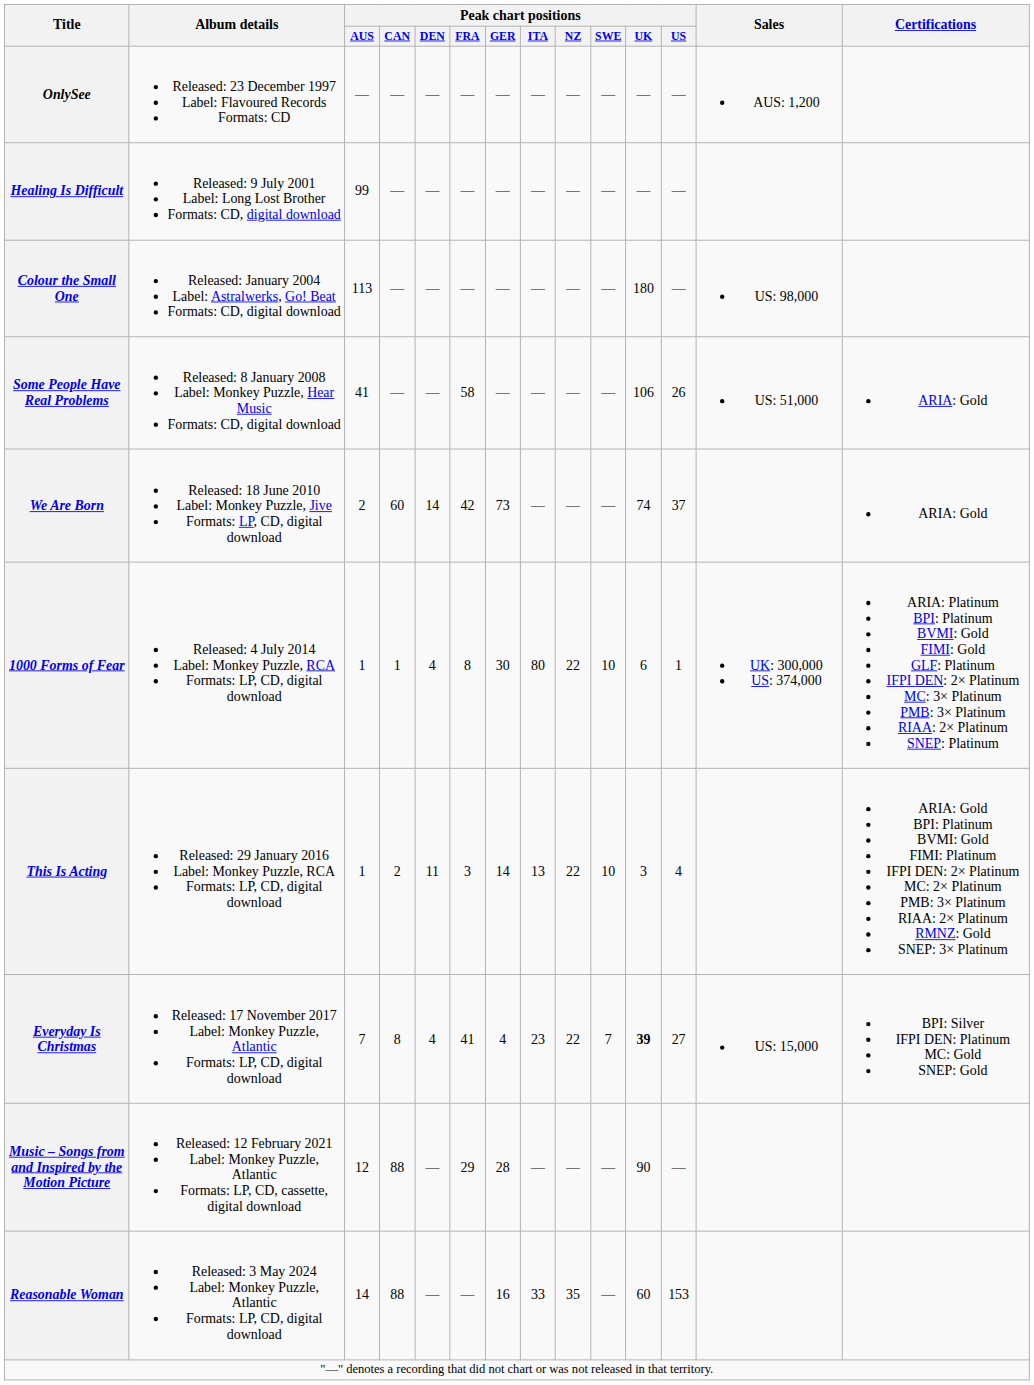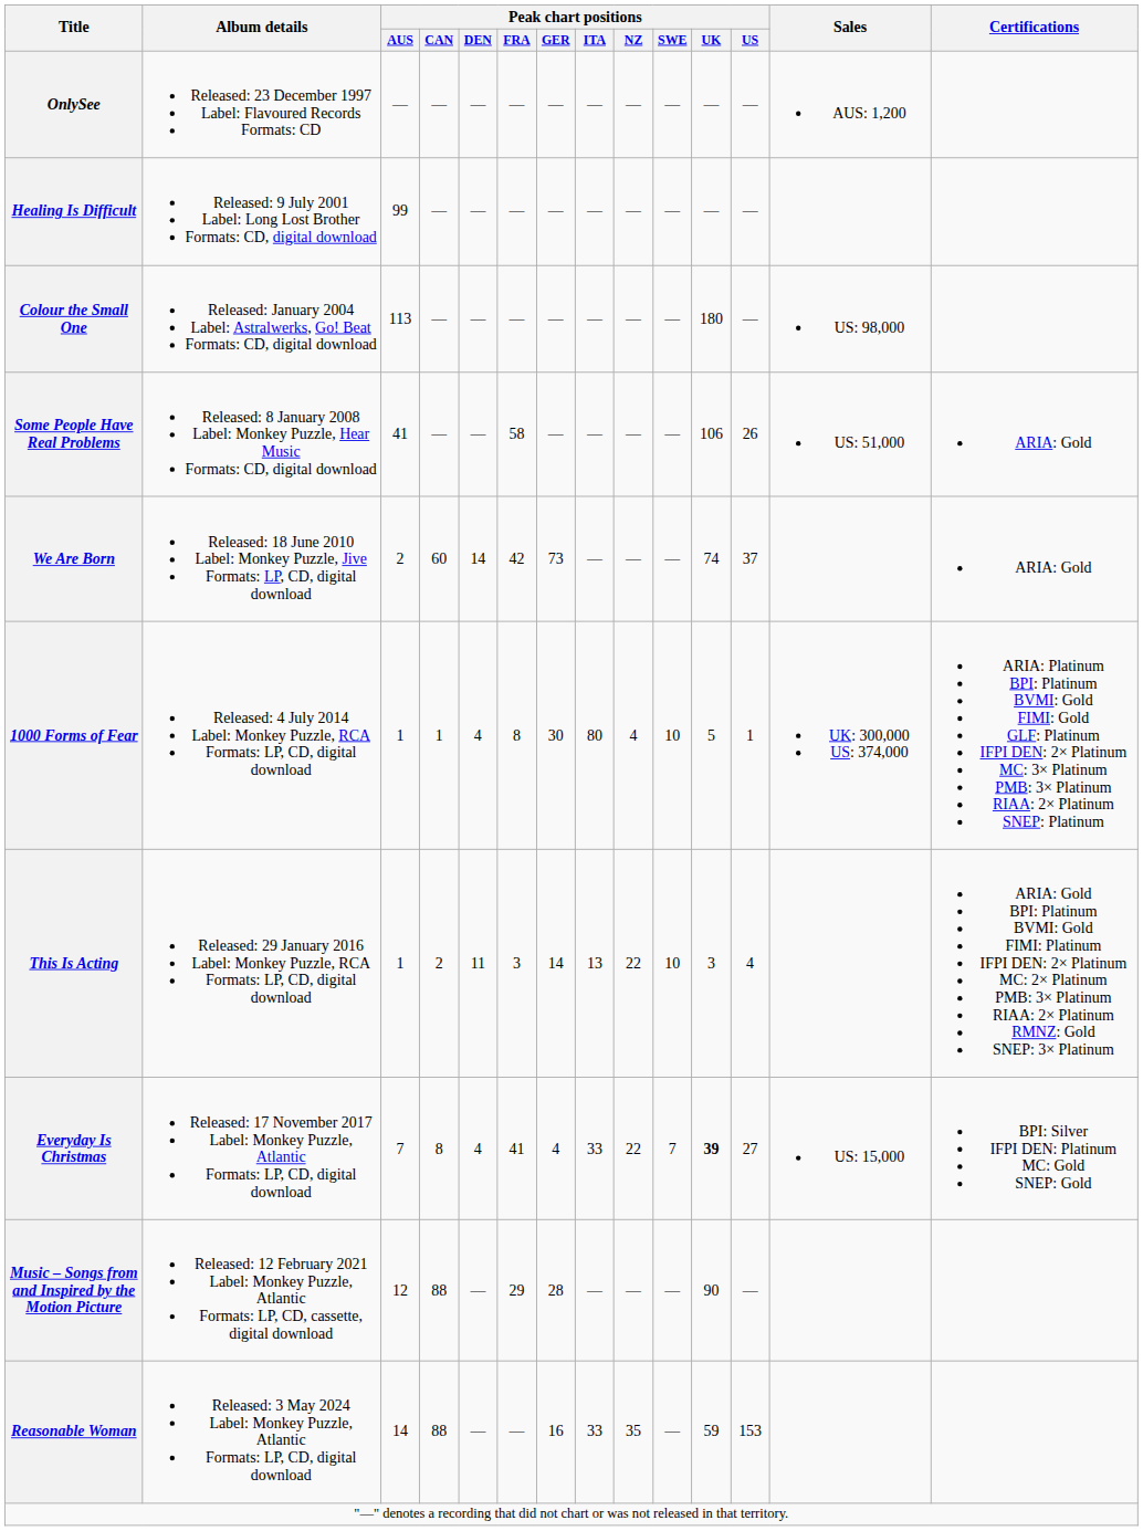 <table class="wikitable plainrowheaders" style="text-align:center;" border="1">
 <tr>
 <th scope="col" rowspan="2" style="width:8.5em;">Title</th>
 <th scope="col" rowspan="2" style="width:15em;">Album details</th>
 <th scope="col" colspan="10">Peak chart positions</th>
 <th scope="col" rowspan="2" style="width:10em;">Sales</th>
 <th scope="col" rowspan="2" style="width:13em;"><a href='#'>Certifications</a></th>
 </tr>
 <tr>
 <th scope="col" style="width:2.5em;font-size:85%;"><a href='#'>AUS</a><br></th>
 <th scope="col" style="width:2.5em;font-size:85%;"><a href='#'>CAN</a><br></th>
 <th scope="col" style="width:2.5em;font-size:85%;"><a href='#'>DEN</a><br></th>
 <th scope="col" style="width:2.5em;font-size:85%;"><a href='#'>FRA</a><br></th>
 <th scope="col" style="width:2.5em;font-size:85%;"><a href='#'>GER</a><br></th>
 <th scope="col" style="width:2.5em;font-size:85%;"><a href='#'>ITA</a><br></th>
 <th scope="col" style="width:2.5em;font-size:85%;"><a href='#'>NZ</a><br></th>
 <th scope="col" style="width:2.5em;font-size:85%;"><a href='#'>SWE</a><br></th>
 <th scope="col" style="width:2.5em;font-size:85%;"><a href='#'>UK</a><br></th>
 <th scope="col" style="width:2.5em;font-size:85%;"><a href='#'>US</a><br></th>
 </tr>
 <tr>
 <th scope="row"><em>OnlySee</em></th>
 <td><br><ul><li>Released: 23 December 1997</li><li>Label: Flavoured Records</li><li>Formats: CD</li></ul></td>
 <td>—</td>
 <td>—</td>
 <td>—</td>
 <td>—</td>
 <td>—</td>
 <td>—</td>
 <td>—</td>
 <td>—</td>
 <td>—</td>
 <td>—</td>
 <td><br><ul><li>AUS: 1,200</li></ul></td>
 <td></td>
 </tr>
 <tr>
 <th scope="row"><em><a href='#'>Healing Is Difficult</a></em></th>
 <td><br><ul><li>Released: 9 July 2001</li><li>Label: Long Lost Brother</li><li>Formats: CD, <a href='#'>digital download</a></li></ul></td>
 <td>99</td>
 <td>—</td>
 <td>—</td>
 <td>—</td>
 <td>—</td>
 <td>—</td>
 <td>—</td>
 <td>—</td>
 <td>—</td>
 <td>—</td>
 <td></td>
 <td></td>
 </tr>
 <tr>
 <th scope="row"><em><a href='#'>Colour the Small One</a></em></th>
 <td><br><ul><li>Released: January 2004</li><li>Label: <a href='#'>Astralwerks</a>, <a href='#'>Go! Beat</a></li><li>Formats: CD, digital download</li></ul></td>
 <td>113</td>
 <td>—</td>
 <td>—</td>
 <td>—</td>
 <td>—</td>
 <td>—</td>
 <td>—</td>
 <td>—</td>
 <td>180</td>
 <td>—</td>
 <td><br><ul><li>US: 98,000</li></ul></td>
 <td></td>
 </tr>
 <tr>
 <th scope="row"><em><a href='#'>Some People Have Real Problems</a></em></th>
 <td><br><ul><li>Released: 8 January 2008</li><li>Label: Monkey Puzzle, <a href='#'>Hear Music</a></li><li>Formats: CD, digital download</li></ul></td>
 <td>41</td>
 <td>—</td>
 <td>—</td>
 <td>58</td>
 <td>—</td>
 <td>—</td>
 <td>—</td>
 <td>—</td>
 <td>106</td>
 <td>26</td>
 <td><br><ul><li>US: 51,000</li></ul></td>
 <td><br><ul><li><a href='#'>ARIA</a>: Gold</li></ul></td>
 </tr>
 <tr>
 <th scope="row"><em><a href='#'>We Are Born</a></em></th>
 <td><br><ul><li>Released: 18 June 2010</li><li>Label: Monkey Puzzle, <a href='#'>Jive</a></li><li>Formats: <a href='#'>LP</a>, CD, digital download</li></ul></td>
 <td>2</td>
 <td>60</td>
 <td>14</td>
 <td>42</td>
 <td>73</td>
 <td>—</td>
 <td>—</td>
 <td>—</td>
 <td>74</td>
 <td>37</td>
 <td></td>
 <td><br><ul><li>ARIA: Gold</li></ul></td>
 </tr>
 <tr>
 <th scope="row"><em><a href='#'>1000 Forms of Fear</a></em></th>
 <td><br><ul><li>Released: 4 July 2014</li><li>Label: Monkey Puzzle, <a href='#'>RCA</a></li><li>Formats: LP, CD, digital download</li></ul></td>
 <td>1</td>
 <td>1</td>
 <td>4<br></td>
 <td>8</td>
 <td>30</td>
 <td>80</td>
-<td>22</td>
+<td>4</td>
 <td>10</td>
-<td>6</td>
+<td>5</td>
 <td>1</td>
 <td><br><ul><li><a href='#'>UK</a>: 300,000</li><li><a href='#'>US</a>: 374,000</li></ul></td>
 <td><br><ul><li>ARIA: Platinum</li><li><a href='#'>BPI</a>: Platinum</li><li><a href='#'>BVMI</a>: Gold</li><li><a href='#'>FIMI</a>: Gold</li><li><a href='#'>GLF</a>: Platinum</li><li><a href='#'>IFPI DEN</a>: 2× Platinum</li><li><a href='#'>MC</a>: 3× Platinum</li><li><a href='#'>PMB</a>: 3× Platinum</li><li><a href='#'>RIAA</a>: 2× Platinum</li><li><a href='#'>SNEP</a>: Platinum</li></ul></td>
 </tr>
 <tr>
 <th scope="row"><em><a href='#'>This Is Acting</a></em></th>
 <td><br><ul><li>Released: 29 January 2016</li><li>Label: Monkey Puzzle, RCA</li><li>Formats: LP, CD, digital download</li></ul></td>
 <td>1</td>
 <td>2</td>
 <td>11</td>
 <td>3</td>
 <td>14</td>
 <td>13</td>
 <td>22</td>
 <td>10</td>
 <td>3</td>
 <td>4</td>
 <td></td>
 <td><br><ul><li>ARIA: Gold</li><li>BPI: Platinum</li><li>BVMI: Gold</li><li>FIMI: Platinum</li><li>IFPI DEN: 2× Platinum</li><li>MC: 2× Platinum</li><li>PMB: 3× Platinum</li><li>RIAA: 2× Platinum</li><li><a href='#'>RMNZ</a>: Gold</li><li>SNEP: 3× Platinum</li></ul></td>
 </tr>
 <tr>
 <th scope="row"><em><a href='#'>Everyday Is Christmas</a></em></th>
 <td><br><ul><li>Released: 17 November 2017</li><li>Label: Monkey Puzzle, <a href='#'>Atlantic</a></li><li>Formats: LP, CD, digital download</li></ul></td>
 <td>7</td>
 <td>8</td>
 <td>4<br></td>
 <td>41</td>
 <td>4</td>
-<td>23</td>
+<td>33</td>
 <td>22</td>
 <td>7</td>
 <td><strong>39</strong></td>
 <td>27</td>
 <td><br><ul><li>US: 15,000</li></ul></td>
 <td><br><ul><li>BPI: Silver</li><li>IFPI DEN: Platinum</li><li>MC: Gold</li><li>SNEP: Gold</li></ul></td>
 </tr>
 <tr>
 <th scope="row"><em><a href='#'>Music – Songs from and Inspired by the Motion Picture</a></em></th>
 <td><br><ul><li>Released: 12 February 2021</li><li>Label: Monkey Puzzle, Atlantic</li><li>Formats: LP, CD, cassette, digital download</li></ul></td>
 <td>12</td>
 <td>88</td>
 <td>—</td>
 <td>29</td>
 <td>28</td>
 <td>—</td>
 <td>—</td>
 <td>—</td>
 <td>90</td>
 <td>—</td>
 <td></td>
 <td></td>
 </tr>
 <tr>
 <th scope="row"><em><a href='#'>Reasonable Woman</a></em></th>
 <td><br><ul><li>Released: 3 May 2024</li><li>Label: Monkey Puzzle, Atlantic</li><li>Formats: LP, CD, digital download</li></ul></td>
 <td>14</td>
 <td>88</td>
 <td>—</td>
 <td>—</td>
 <td>16</td>
 <td>33</td>
 <td>35</td>
 <td>—</td>
-<td>60</td>
+<td>59</td>
 <td>153</td>
 <td></td>
 <td></td>
 </tr>
 <tr>
 <td colspan="15" style="font-size:90%">"—" denotes a recording that did not chart or was not released in that territory.</td>
 </tr>
 </table>
